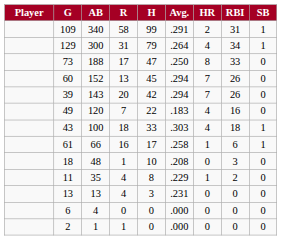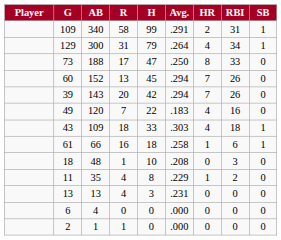 <table class="wikitable sortable">
 <tr>
 <th style="background:#A50024;color:white;" width="16%">Player</th>
 <th style="background:#A50024;color:white;" width="9%">G</th>
 <th style="background:#A50024;color:white;" width="9%">AB</th>
 <th style="background:#A50024;color:white;" width="9%">R</th>
 <th style="background:#A50024;color:white;" width="9%">H</th>
 <th style="background:#A50024;color:white;" width="9%">Avg.</th>
 <th style="background:#A50024;color:white;" width="9%">HR</th>
 <th style="background:#A50024;color:white;" width="9%">RBI</th>
 <th style="background:#A50024;color:white;" width="9%">SB</th>
 </tr>
 <tr align="center">
 <td></td>
 <td>109</td>
 <td>340</td>
 <td>58</td>
 <td>99</td>
 <td>.291</td>
 <td>2</td>
 <td>31</td>
 <td>1</td>
 </tr>
 <tr align="center">
 <td></td>
 <td>129</td>
 <td>300</td>
 <td>31</td>
 <td>79</td>
 <td>.264</td>
 <td>4</td>
 <td>34</td>
 <td>1</td>
 </tr>
 <tr align="center">
 <td></td>
 <td>73</td>
 <td>188</td>
 <td>17</td>
 <td>47</td>
 <td>.250</td>
 <td>8</td>
 <td>33</td>
 <td>0</td>
 </tr>
 <tr align="center">
 <td></td>
 <td>60</td>
 <td>152</td>
 <td>13</td>
 <td>45</td>
 <td>.294</td>
 <td>7</td>
 <td>26</td>
 <td>0</td>
 </tr>
 <tr align="center">
 <td></td>
 <td>39</td>
 <td>143</td>
 <td>20</td>
 <td>42</td>
 <td>.294</td>
 <td>7</td>
 <td>26</td>
 <td>0</td>
 </tr>
 <tr align="center">
 <td></td>
 <td>49</td>
 <td>120</td>
 <td>7</td>
 <td>22</td>
 <td>.183</td>
 <td>4</td>
 <td>16</td>
 <td>0</td>
 </tr>
 <tr align="center">
 <td></td>
 <td>43</td>
-<td>100</td>
+<td>109</td>
 <td>18</td>
 <td>33</td>
 <td>.303</td>
 <td>4</td>
 <td>18</td>
 <td>1</td>
 </tr>
 <tr align="center">
 <td></td>
 <td>61</td>
 <td>66</td>
 <td>16</td>
-<td>17</td>
+<td>18</td>
 <td>.258</td>
 <td>1</td>
 <td>6</td>
 <td>1</td>
 </tr>
 <tr align="center">
 <td></td>
 <td>18</td>
 <td>48</td>
 <td>1</td>
 <td>10</td>
 <td>.208</td>
 <td>0</td>
 <td>3</td>
 <td>0</td>
 </tr>
 <tr align="center">
 <td></td>
 <td>11</td>
 <td>35</td>
 <td>4</td>
 <td>8</td>
 <td>.229</td>
 <td>1</td>
 <td>2</td>
 <td>0</td>
 </tr>
 <tr align="center">
 <td></td>
 <td>13</td>
 <td>13</td>
 <td>4</td>
 <td>3</td>
 <td>.231</td>
 <td>0</td>
 <td>0</td>
 <td>0</td>
 </tr>
 <tr align="center">
 <td></td>
 <td>6</td>
 <td>4</td>
 <td>0</td>
 <td>0</td>
 <td>.000</td>
 <td>0</td>
 <td>0</td>
 <td>0</td>
 </tr>
 <tr align="center">
 <td></td>
 <td>2</td>
 <td>1</td>
 <td>1</td>
 <td>0</td>
 <td>.000</td>
 <td>0</td>
 <td>0</td>
 <td>0</td>
 </tr>
 </table>
